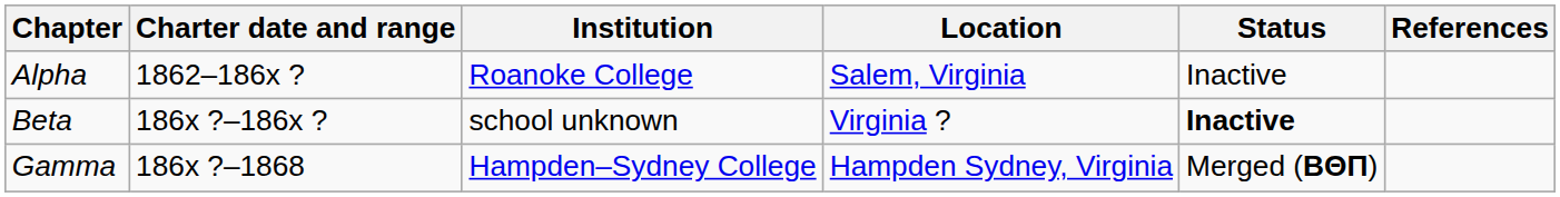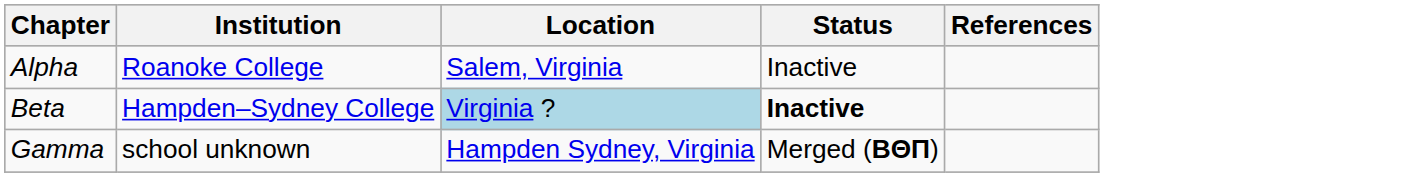 <table class="wikitable">
 <tr>
 <th>Chapter</th>
-<th>Charter date and range</th>
 <th>Institution</th>
 <th>Location</th>
 <th>Status</th>
 <th>References</th>
 </tr>
 <tr>
 <td><em>Alpha</em></td>
-<td>1862–186x ?</td>
 <td><a href='#'>Roanoke College</a></td>
 <td><a href='#'>Salem, Virginia</a></td>
 <td>Inactive</td>
 <td></td>
 </tr>
 <tr>
 <td><em>Beta</em></td>
-<td>186x ?–186x ?</td>
-<td>school unknown</td>
-<td><a href='#'>Virginia</a> ?</td>
+<td><a href='#'>Hampden–Sydney College</a></td>
+<td style="background: lightblue;"><a href='#'>Virginia</a> ?</td>
 <td><strong>Inactive</strong></td>
 <td></td>
 </tr>
 <tr>
 <td><em>Gamma</em></td>
-<td>186x ?–1868</td>
-<td><a href='#'>Hampden–Sydney College</a></td>
+<td>school unknown</td>
 <td><a href='#'>Hampden Sydney, Virginia</a></td>
 <td>Merged (<strong>ΒΘΠ</strong>)</td>
 <td></td>
 </tr>
 </table>
